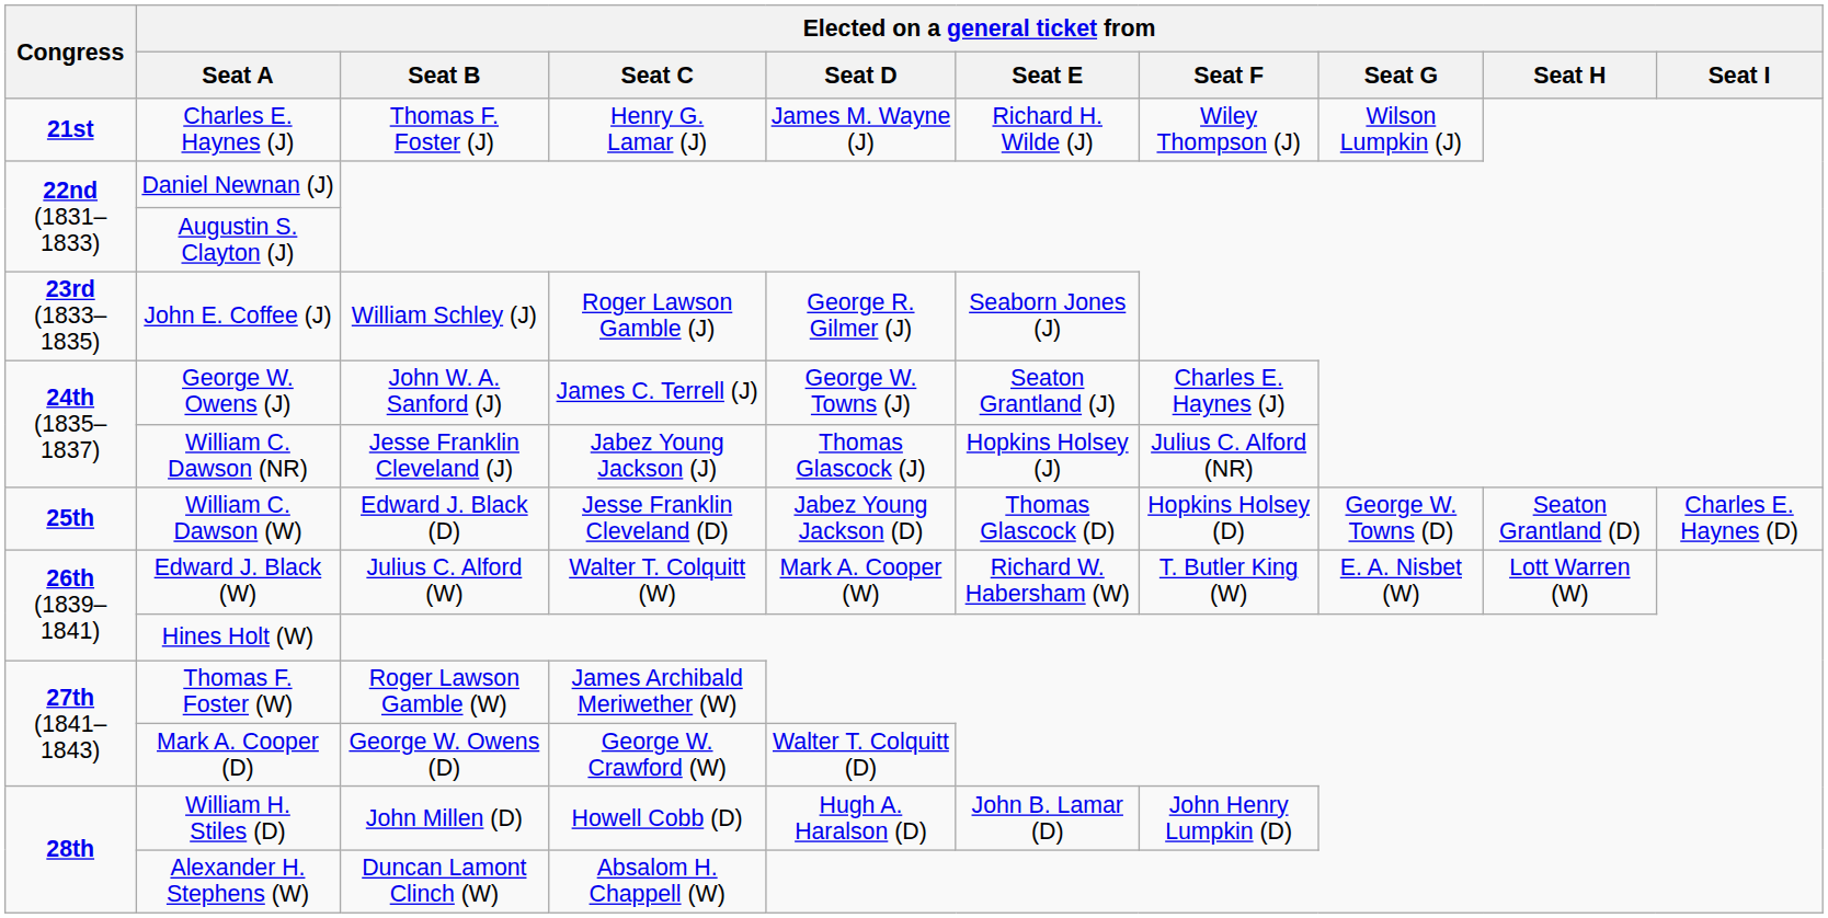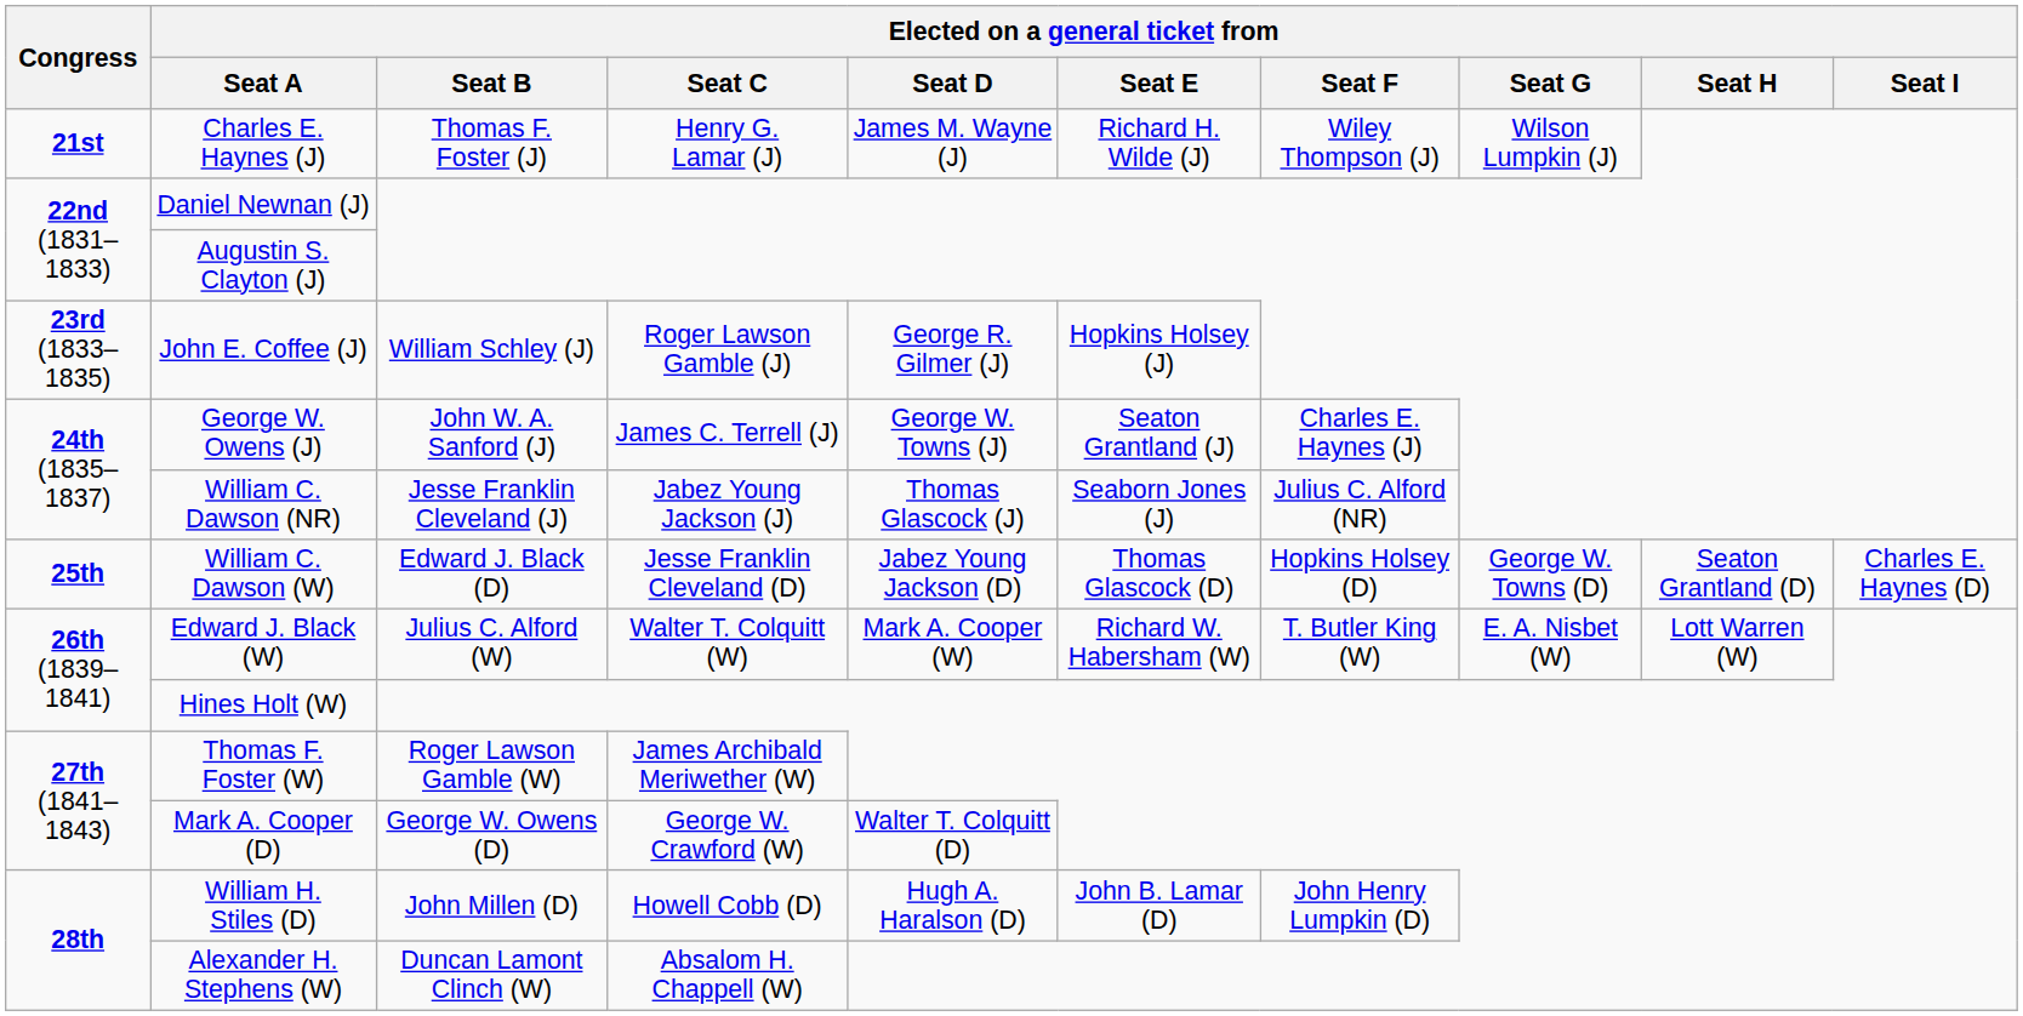 <table class=wikitable style="text-align:center">
 <tr style="height:2em">
 <th rowspan=2>Congress</th>
 <th colspan=9>Elected on a <a href='#'>general ticket</a> from </th>
 </tr>
 <tr style="height:2em">
 <th>Seat A</th>
 <th>Seat B</th>
 <th>Seat C</th>
 <th>Seat D</th>
 <th>Seat E</th>
 <th>Seat F</th>
 <th>Seat G</th>
 <th>Seat H</th>
 <th>Seat I</th>
 </tr>
 <tr style="height:2em">
 <td><strong><a href='#'>21st</a></strong><br></td>
 <td><a href='#'>Charles E. Haynes</a> (J)</td>
 <td><a href='#'>Thomas F.<br>Foster</a> (J)</td>
 <td><a href='#'>Henry G.<br>Lamar</a> (J)</td>
 <td><a href='#'>James M. Wayne</a> (J)</td>
 <td><a href='#'>Richard H.<br>Wilde</a> (J)</td>
 <td><a href='#'>Wiley Thompson</a> (J)</td>
 <td><a href='#'>Wilson Lumpkin</a> (J)</td>
 </tr>
 <tr style="height:2em">
 <td rowspan=2><strong><a href='#'>22nd</a></strong><br>(1831–1833)</td>
 <td><a href='#'>Daniel Newnan</a> (J)</td>
 </tr>
 <tr style="height:2em">
 <td><a href='#'>Augustin S.<br>Clayton</a> (J)</td>
 </tr>
 <tr style="height:2em">
 <td><strong><a href='#'>23rd</a></strong><br>(1833–1835)</td>
 <td><a href='#'>John E. Coffee</a> (J)</td>
 <td><a href='#'>William Schley</a> (J)</td>
 <td><a href='#'>Roger Lawson<br>Gamble</a> (J)</td>
 <td><a href='#'>George R.<br>Gilmer</a> (J)</td>
-<td><a href='#'>Seaborn Jones</a> (J)</td>
+<td><a href='#'>Hopkins Holsey</a> (J)</td>
 </tr>
 <tr style="height:2em">
 <td rowspan=2><strong><a href='#'>24th</a></strong><br>(1835–1837)</td>
 <td><a href='#'>George W.<br>Owens</a> (J)</td>
 <td><a href='#'>John W. A. Sanford</a> (J)</td>
 <td><a href='#'>James C. Terrell</a> (J)</td>
 <td><a href='#'>George W. Towns</a> (J)</td>
 <td><a href='#'>Seaton Grantland</a> (J)</td>
 <td><a href='#'>Charles E. Haynes</a> (J)</td>
 </tr>
 <tr style="height:2em">
 <td><a href='#'>William C. Dawson</a> (NR)</td>
 <td><a href='#'>Jesse Franklin Cleveland</a> (J)</td>
 <td><a href='#'>Jabez Young Jackson</a> (J)</td>
 <td><a href='#'>Thomas Glascock</a> (J)</td>
-<td><a href='#'>Hopkins Holsey</a> (J)</td>
+<td><a href='#'>Seaborn Jones</a> (J)</td>
 <td><a href='#'>Julius C. Alford</a> (NR)</td>
 </tr>
 <tr style="height:2em">
 <td><strong><a href='#'>25th</a></strong><br></td>
 <td><a href='#'>William C. Dawson</a> (W)</td>
 <td><a href='#'>Edward J. Black</a> (D)</td>
 <td><a href='#'>Jesse Franklin Cleveland</a> (D)</td>
 <td><a href='#'>Jabez Young Jackson</a> (D)</td>
 <td><a href='#'>Thomas Glascock</a> (D)</td>
 <td><a href='#'>Hopkins Holsey</a> (D)</td>
 <td><a href='#'>George W. Towns</a> (D)</td>
 <td><a href='#'>Seaton Grantland</a> (D)</td>
 <td><a href='#'>Charles E. Haynes</a> (D)</td>
 </tr>
 <tr style="height:2em">
 <td rowspan=2><strong><a href='#'>26th</a></strong><br>(1839–1841)</td>
 <td><a href='#'>Edward J. Black</a> (W)</td>
 <td><a href='#'>Julius C. Alford</a> (W)</td>
 <td><a href='#'>Walter T. Colquitt</a> (W)</td>
 <td><a href='#'>Mark A. Cooper</a> (W)</td>
 <td><a href='#'>Richard W.<br>Habersham</a> (W)</td>
 <td><a href='#'>T. Butler King</a> (W)</td>
 <td><a href='#'>E. A. Nisbet</a> (W)</td>
 <td><a href='#'>Lott Warren</a> (W)</td>
 </tr>
 <tr style="height:2em">
 <td><a href='#'>Hines Holt</a> (W)</td>
 </tr>
 <tr style="height:2em">
 <td rowspan=2><strong><a href='#'>27th</a></strong><br>(1841–1843)</td>
 <td><a href='#'>Thomas F.<br>Foster</a> (W)</td>
 <td><a href='#'>Roger Lawson Gamble</a> (W)</td>
 <td><a href='#'>James Archibald<br>Meriwether</a> (W)</td>
 </tr>
 <tr style="height:2em">
 <td><a href='#'>Mark A. Cooper</a> (D)</td>
 <td><a href='#'>George W. Owens</a> (D)</td>
 <td><a href='#'>George W. Crawford</a> (W)</td>
 <td><a href='#'>Walter T. Colquitt</a> (D)</td>
 </tr>
 <tr style="height:2em">
 <td rowspan=2><strong><a href='#'>28th</a></strong><br></td>
 <td><a href='#'>William H.<br>Stiles</a> (D)</td>
 <td><a href='#'>John Millen</a> (D)</td>
 <td><a href='#'>Howell Cobb</a> (D)</td>
 <td><a href='#'>Hugh A. Haralson</a> (D)</td>
 <td><a href='#'>John B. Lamar</a> (D)</td>
 <td><a href='#'>John Henry<br>Lumpkin</a> (D)</td>
 </tr>
 <tr style="height:2em">
 <td><a href='#'>Alexander H. Stephens</a> (W)</td>
 <td><a href='#'>Duncan Lamont Clinch</a> (W)</td>
 <td><a href='#'>Absalom H. Chappell</a> (W)</td>
 </tr>
 </table>
